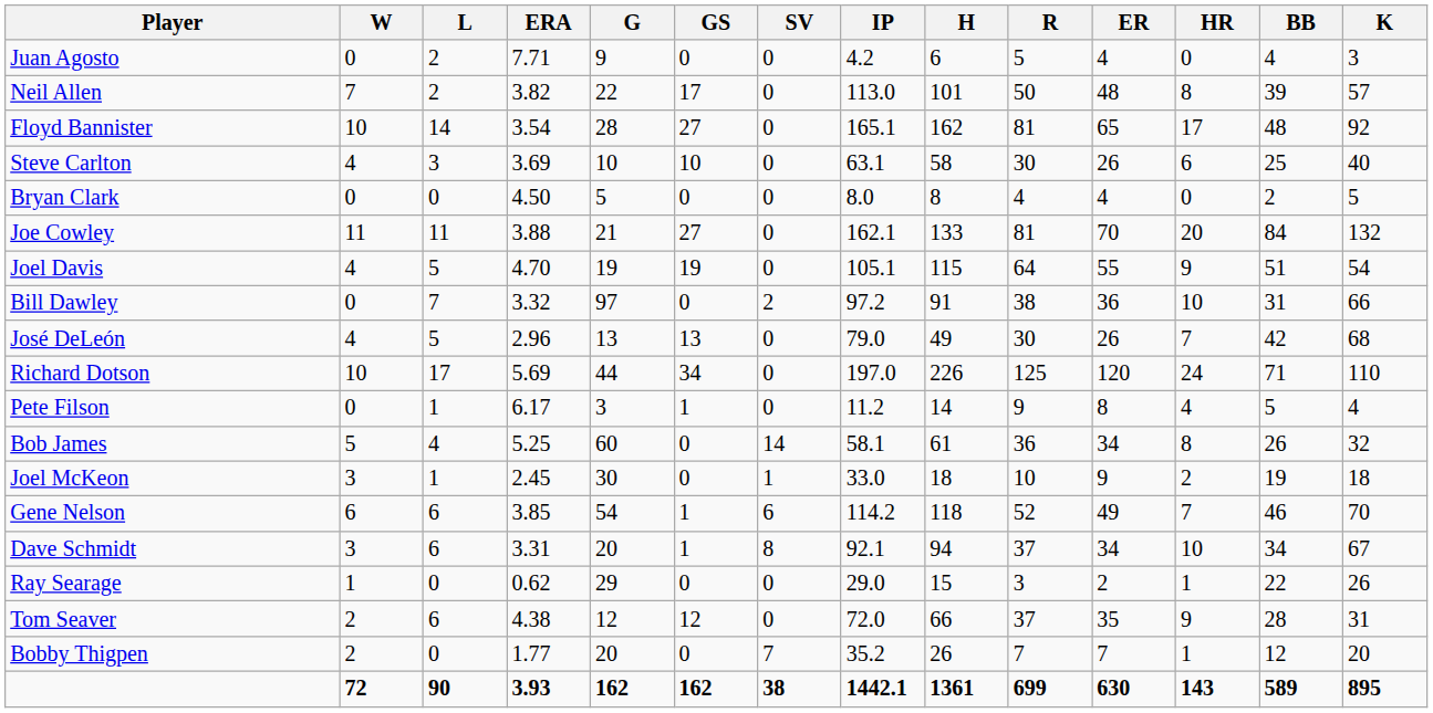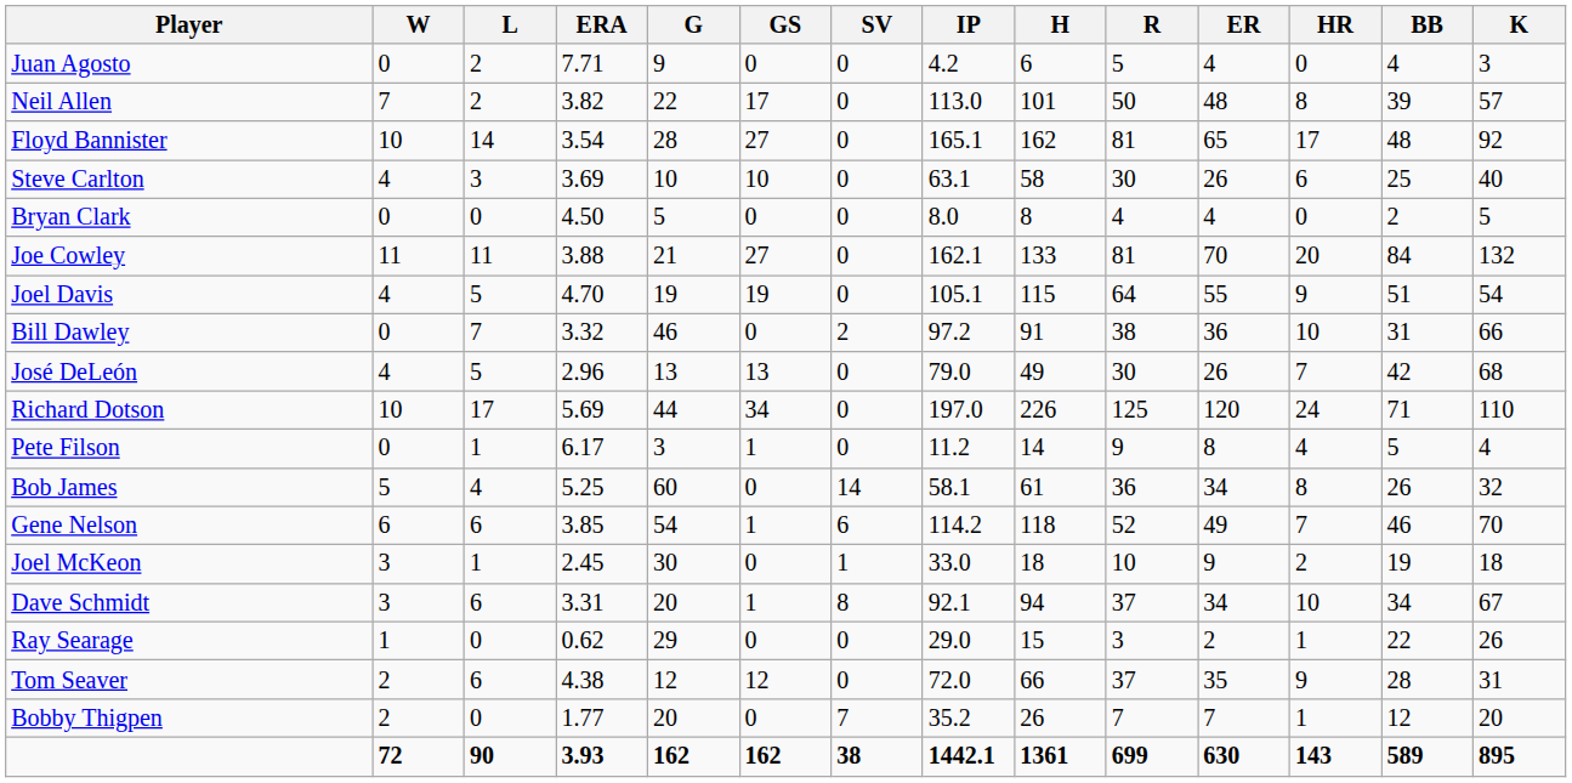 <table class="wikitable sortable">
 <tr>
 <th bgcolor="#DDDDFF" width="20%">Player</th>
 <th bgcolor="#DDDDFF" width="5%">W</th>
 <th bgcolor="#DDDDFF" width="5%">L</th>
 <th bgcolor="#DDDDFF" width="5%">ERA</th>
 <th bgcolor="#DDDDFF" width="5%">G</th>
 <th bgcolor="#DDDDFF" width="5%">GS</th>
 <th bgcolor="#DDDDFF" width="5%">SV</th>
 <th bgcolor="#DDDDFF" width="5%">IP</th>
 <th bgcolor="#DDDDFF" width="5%">H</th>
 <th bgcolor="#DDDDFF" width="5%">R</th>
 <th bgcolor="#DDDDFF" width="5%">ER</th>
 <th bgcolor="#DDDDFF" width="5%">HR</th>
 <th bgcolor="#DDDDFF" width="5%">BB</th>
 <th bgcolor="#DDDDFF" width="5%">K</th>
 </tr>
 <tr>
 <td><a href='#'>Juan Agosto</a></td>
 <td>0</td>
 <td>2</td>
 <td>7.71</td>
 <td>9</td>
 <td>0</td>
 <td>0</td>
 <td>4.2</td>
 <td>6</td>
 <td>5</td>
 <td>4</td>
 <td>0</td>
 <td>4</td>
 <td>3</td>
 </tr>
 <tr>
 <td><a href='#'>Neil Allen</a></td>
 <td>7</td>
 <td>2</td>
 <td>3.82</td>
 <td>22</td>
 <td>17</td>
 <td>0</td>
 <td>113.0</td>
 <td>101</td>
 <td>50</td>
 <td>48</td>
 <td>8</td>
 <td>39</td>
 <td>57</td>
 </tr>
 <tr>
 <td><a href='#'>Floyd Bannister</a></td>
 <td>10</td>
 <td>14</td>
 <td>3.54</td>
 <td>28</td>
 <td>27</td>
 <td>0</td>
 <td>165.1</td>
 <td>162</td>
 <td>81</td>
 <td>65</td>
 <td>17</td>
 <td>48</td>
 <td>92</td>
 </tr>
 <tr>
 <td><a href='#'>Steve Carlton</a></td>
 <td>4</td>
 <td>3</td>
 <td>3.69</td>
 <td>10</td>
 <td>10</td>
 <td>0</td>
 <td>63.1</td>
 <td>58</td>
 <td>30</td>
 <td>26</td>
 <td>6</td>
 <td>25</td>
 <td>40</td>
 </tr>
 <tr>
 <td><a href='#'>Bryan Clark</a></td>
 <td>0</td>
 <td>0</td>
 <td>4.50</td>
 <td>5</td>
 <td>0</td>
 <td>0</td>
 <td>8.0</td>
 <td>8</td>
 <td>4</td>
 <td>4</td>
 <td>0</td>
 <td>2</td>
 <td>5</td>
 </tr>
 <tr>
 <td><a href='#'>Joe Cowley</a></td>
 <td>11</td>
 <td>11</td>
 <td>3.88</td>
 <td>21</td>
 <td>27</td>
 <td>0</td>
 <td>162.1</td>
 <td>133</td>
 <td>81</td>
 <td>70</td>
 <td>20</td>
 <td>84</td>
 <td>132</td>
 </tr>
 <tr>
 <td><a href='#'>Joel Davis</a></td>
 <td>4</td>
 <td>5</td>
 <td>4.70</td>
 <td>19</td>
 <td>19</td>
 <td>0</td>
 <td>105.1</td>
 <td>115</td>
 <td>64</td>
 <td>55</td>
 <td>9</td>
 <td>51</td>
 <td>54</td>
 </tr>
 <tr>
 <td><a href='#'>Bill Dawley</a></td>
 <td>0</td>
 <td>7</td>
 <td>3.32</td>
-<td>97</td>
+<td>46</td>
 <td>0</td>
 <td>2</td>
 <td>97.2</td>
 <td>91</td>
 <td>38</td>
 <td>36</td>
 <td>10</td>
 <td>31</td>
 <td>66</td>
 </tr>
 <tr>
 <td><a href='#'>José DeLeón</a></td>
 <td>4</td>
 <td>5</td>
 <td>2.96</td>
 <td>13</td>
 <td>13</td>
 <td>0</td>
 <td>79.0</td>
 <td>49</td>
 <td>30</td>
 <td>26</td>
 <td>7</td>
 <td>42</td>
 <td>68</td>
 </tr>
 <tr>
 <td><a href='#'>Richard Dotson</a></td>
 <td>10</td>
 <td>17</td>
 <td>5.69</td>
 <td>44</td>
 <td>34</td>
 <td>0</td>
 <td>197.0</td>
 <td>226</td>
 <td>125</td>
 <td>120</td>
 <td>24</td>
 <td>71</td>
 <td>110</td>
 </tr>
 <tr>
 <td><a href='#'>Pete Filson</a></td>
 <td>0</td>
 <td>1</td>
 <td>6.17</td>
 <td>3</td>
 <td>1</td>
 <td>0</td>
 <td>11.2</td>
 <td>14</td>
 <td>9</td>
 <td>8</td>
 <td>4</td>
 <td>5</td>
 <td>4</td>
 </tr>
 <tr>
 <td><a href='#'>Bob James</a></td>
 <td>5</td>
 <td>4</td>
 <td>5.25</td>
 <td>60</td>
 <td>0</td>
 <td>14</td>
 <td>58.1</td>
 <td>61</td>
 <td>36</td>
 <td>34</td>
 <td>8</td>
 <td>26</td>
 <td>32</td>
 </tr>
 <tr>
+<td><a href='#'>Gene Nelson</a></td>
+<td>6</td>
+<td>6</td>
+<td>3.85</td>
+<td>54</td>
+<td>1</td>
+<td>6</td>
+<td>114.2</td>
+<td>118</td>
+<td>52</td>
+<td>49</td>
+<td>7</td>
+<td>46</td>
+<td>70</td>
+</tr>
+<tr>
 <td><a href='#'>Joel McKeon</a></td>
 <td>3</td>
 <td>1</td>
 <td>2.45</td>
 <td>30</td>
 <td>0</td>
 <td>1</td>
 <td>33.0</td>
 <td>18</td>
 <td>10</td>
 <td>9</td>
 <td>2</td>
 <td>19</td>
 <td>18</td>
-</tr>
-<tr>
-<td><a href='#'>Gene Nelson</a></td>
-<td>6</td>
-<td>6</td>
-<td>3.85</td>
-<td>54</td>
-<td>1</td>
-<td>6</td>
-<td>114.2</td>
-<td>118</td>
-<td>52</td>
-<td>49</td>
-<td>7</td>
-<td>46</td>
-<td>70</td>
 </tr>
 <tr>
 <td><a href='#'>Dave Schmidt</a></td>
 <td>3</td>
 <td>6</td>
 <td>3.31</td>
 <td>20</td>
 <td>1</td>
 <td>8</td>
 <td>92.1</td>
 <td>94</td>
 <td>37</td>
 <td>34</td>
 <td>10</td>
 <td>34</td>
 <td>67</td>
 </tr>
 <tr>
 <td><a href='#'>Ray Searage</a></td>
 <td>1</td>
 <td>0</td>
 <td>0.62</td>
 <td>29</td>
 <td>0</td>
 <td>0</td>
 <td>29.0</td>
 <td>15</td>
 <td>3</td>
 <td>2</td>
 <td>1</td>
 <td>22</td>
 <td>26</td>
 </tr>
 <tr>
 <td><a href='#'>Tom Seaver</a></td>
 <td>2</td>
 <td>6</td>
 <td>4.38</td>
 <td>12</td>
 <td>12</td>
 <td>0</td>
 <td>72.0</td>
 <td>66</td>
 <td>37</td>
 <td>35</td>
 <td>9</td>
 <td>28</td>
 <td>31</td>
 </tr>
 <tr>
 <td><a href='#'>Bobby Thigpen</a></td>
 <td>2</td>
 <td>0</td>
 <td>1.77</td>
 <td>20</td>
 <td>0</td>
 <td>7</td>
 <td>35.2</td>
 <td>26</td>
 <td>7</td>
 <td>7</td>
 <td>1</td>
 <td>12</td>
 <td>20</td>
 </tr>
 <tr class="sortbottom">
 <td></td>
 <td><strong>72</strong></td>
 <td><strong>90</strong></td>
 <td><strong>3.93</strong></td>
 <td><strong>162</strong></td>
 <td><strong>162</strong></td>
 <td><strong>38</strong></td>
 <td><strong>1442.1</strong></td>
 <td><strong>1361</strong></td>
 <td><strong>699</strong></td>
 <td><strong>630</strong></td>
 <td><strong>143</strong></td>
 <td><strong>589</strong></td>
 <td><strong>895</strong></td>
 </tr>
 </table>
